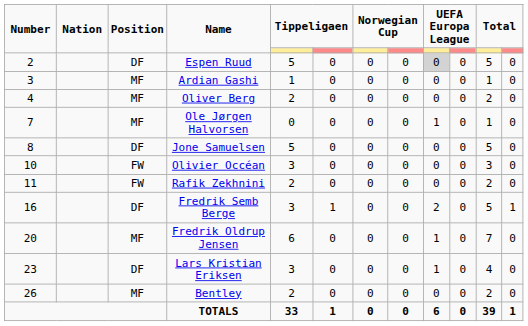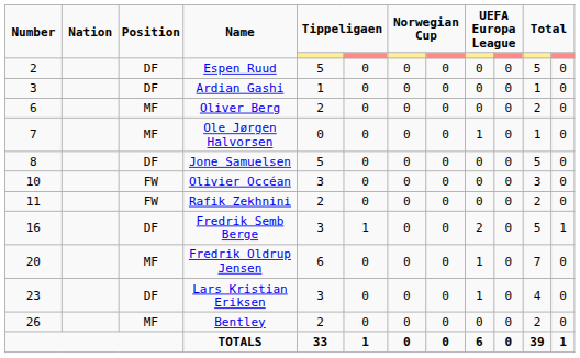 <table class="wikitable" style="font-size: 100%; text-align: center;">
 <tr>
 <td rowspan="2" width="10%" align="center"><strong>Number</strong></td>
 <td rowspan="2" width="10%" align="center"><strong>Nation</strong></td>
 <td rowspan="2" width="10%" align="center"><strong>Position</strong></td>
 <td rowspan="2" width="20%" align="center"><strong>Name</strong></td>
 <td colspan="2" align="center"><strong>Tippeligaen</strong></td>
 <td colspan="2" align="center"><strong>Norwegian Cup</strong></td>
 <td colspan="2" align="center"><strong>UEFA Europa League</strong></td>
 <td colspan="2" align="center"><strong>Total</strong></td>
 </tr>
 <tr>
 <th width=60 style="background: #FFEE99"></th>
 <th width=60 style="background: #FF8888"></th>
 <th width=60 style="background: #FFEE99"></th>
 <th width=60 style="background: #FF8888"></th>
 <th width=60 style="background: #FFEE99"></th>
 <th width=60 style="background: #FF8888"></th>
 <th width=60 style="background: #FFEE99"></th>
 <th width=60 style="background: #FF8888"></th>
 </tr>
 <tr>
 <td>2</td>
 <td></td>
 <td>DF</td>
 <td><a href='#'>Espen Ruud</a></td>
 <td>5</td>
 <td>0</td>
 <td>0</td>
 <td>0</td>
-<td style="background: lightgrey;">0</td>
+<td>0</td>
 <td>0</td>
 <td>5</td>
 <td>0</td>
 </tr>
 <tr>
 <td>3</td>
 <td></td>
-<td>MF</td>
+<td>DF</td>
 <td><a href='#'>Ardian Gashi</a></td>
 <td>1</td>
 <td>0</td>
 <td>0</td>
 <td>0</td>
 <td>0</td>
 <td>0</td>
 <td>1</td>
 <td>0</td>
 </tr>
 <tr>
-<td>4</td>
+<td>6</td>
 <td></td>
 <td>MF</td>
 <td><a href='#'>Oliver Berg</a></td>
 <td>2</td>
 <td>0</td>
 <td>0</td>
 <td>0</td>
 <td>0</td>
 <td>0</td>
 <td>2</td>
 <td>0</td>
 </tr>
 <tr>
 <td>7</td>
 <td></td>
 <td>MF</td>
 <td><a href='#'>Ole Jørgen Halvorsen</a></td>
 <td>0</td>
 <td>0</td>
 <td>0</td>
 <td>0</td>
 <td>1</td>
 <td>0</td>
 <td>1</td>
 <td>0</td>
 </tr>
 <tr>
 <td>8</td>
 <td></td>
 <td>DF</td>
 <td><a href='#'>Jone Samuelsen</a></td>
 <td>5</td>
 <td>0</td>
 <td>0</td>
 <td>0</td>
 <td>0</td>
 <td>0</td>
 <td>5</td>
 <td>0</td>
 </tr>
 <tr>
 <td>10</td>
 <td></td>
 <td>FW</td>
 <td><a href='#'>Olivier Occéan</a></td>
 <td>3</td>
 <td>0</td>
 <td>0</td>
 <td>0</td>
 <td>0</td>
 <td>0</td>
 <td>3</td>
 <td>0</td>
 </tr>
 <tr>
 <td>11</td>
 <td></td>
 <td>FW</td>
 <td><a href='#'>Rafik Zekhnini</a></td>
 <td>2</td>
 <td>0</td>
 <td>0</td>
 <td>0</td>
 <td>0</td>
 <td>0</td>
 <td>2</td>
 <td>0</td>
 </tr>
 <tr>
 <td>16</td>
 <td></td>
 <td>DF</td>
 <td><a href='#'>Fredrik Semb Berge</a></td>
 <td>3</td>
 <td>1</td>
 <td>0</td>
 <td>0</td>
 <td>2</td>
 <td>0</td>
 <td>5</td>
 <td>1</td>
 </tr>
 <tr>
 <td>20</td>
 <td></td>
 <td>MF</td>
 <td><a href='#'>Fredrik Oldrup Jensen</a></td>
 <td>6</td>
 <td>0</td>
 <td>0</td>
 <td>0</td>
 <td>1</td>
 <td>0</td>
 <td>7</td>
 <td>0</td>
 </tr>
 <tr>
 <td>23</td>
 <td></td>
 <td>DF</td>
 <td><a href='#'>Lars Kristian Eriksen</a></td>
 <td>3</td>
 <td>0</td>
 <td>0</td>
 <td>0</td>
 <td>1</td>
 <td>0</td>
 <td>4</td>
 <td>0</td>
 </tr>
 <tr>
 <td>26</td>
 <td></td>
 <td>MF</td>
 <td><a href='#'>Bentley</a></td>
 <td>2</td>
 <td>0</td>
 <td>0</td>
 <td>0</td>
 <td>0</td>
 <td>0</td>
 <td>2</td>
 <td>0</td>
 </tr>
 <tr>
 <td colspan="3"></td>
 <td><strong>TOTALS</strong></td>
 <td><strong>33</strong></td>
 <td><strong>1</strong></td>
 <td><strong>0</strong></td>
 <td><strong>0</strong></td>
 <td><strong>6</strong></td>
 <td><strong>0</strong></td>
 <td><strong>39</strong></td>
 <td><strong>1</strong></td>
 </tr>
 </table>
